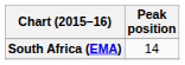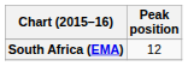 <table class="wikitable sortable plainrowheaders" style="text-align:center">
 <tr>
 <th>Chart (2015–16)</th>
 <th>Peak<br>position</th>
 </tr>
 <tr>
 </tr>
 <tr>
 </tr>
 <tr>
 </tr>
 <tr>
 </tr>
 <tr>
 </tr>
 <tr>
 </tr>
 <tr>
 </tr>
 <tr>
 </tr>
 <tr>
 </tr>
 <tr>
 </tr>
 <tr>
 </tr>
 <tr>
 </tr>
 <tr>
 <th scope="row">South Africa (<a href='#'>EMA</a>)</th>
-<td>14</td>
+<td>12</td>
 </tr>
 <tr>
 </tr>
 <tr>
 </tr>
 <tr>
 </tr>
 </table>
